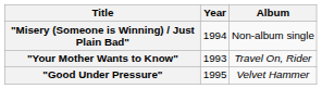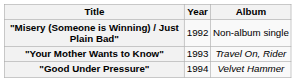 <table class="wikitable plainrowheaders" style="text-align:center;">
 <tr>
 <th scope="col" style="width:18em;">Title</th>
 <th scope="col">Year</th>
 <th scope="col">Album</th>
 </tr>
 <tr>
 <th scope="row">"Misery (Someone is Winning) / Just Plain Bad"</th>
-<td>1994</td>
+<td>1992</td>
 <td>Non-album single</td>
 </tr>
 <tr>
 <th scope="row">"Your Mother Wants to Know"</th>
 <td>1993</td>
 <td><em>Travel On, Rider</em></td>
 </tr>
 <tr>
 <th scope="row">"Good Under Pressure"</th>
-<td>1995</td>
+<td>1994</td>
 <td><em>Velvet Hammer</em></td>
 </tr>
 </table>
